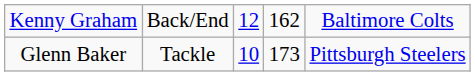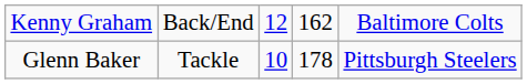 <table class=wikitable style="text-align:center">
 <tr>
 <td><a href='#'>Kenny Graham</a></td>
 <td>Back/End</td>
 <td><a href='#'>12</a></td>
 <td>162</td>
 <td><a href='#'>Baltimore Colts</a></td>
 </tr>
 <tr>
 <td>Glenn Baker</td>
 <td>Tackle</td>
 <td><a href='#'>10</a></td>
-<td>173</td>
+<td>178</td>
 <td><a href='#'>Pittsburgh Steelers</a></td>
 </tr>
 </table>
